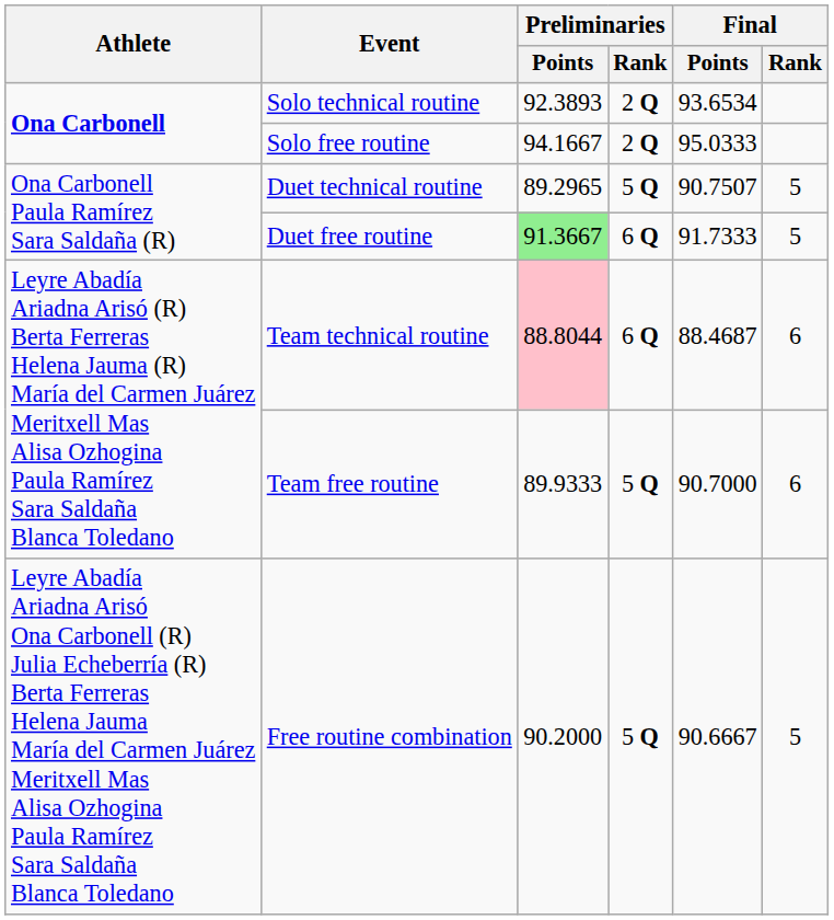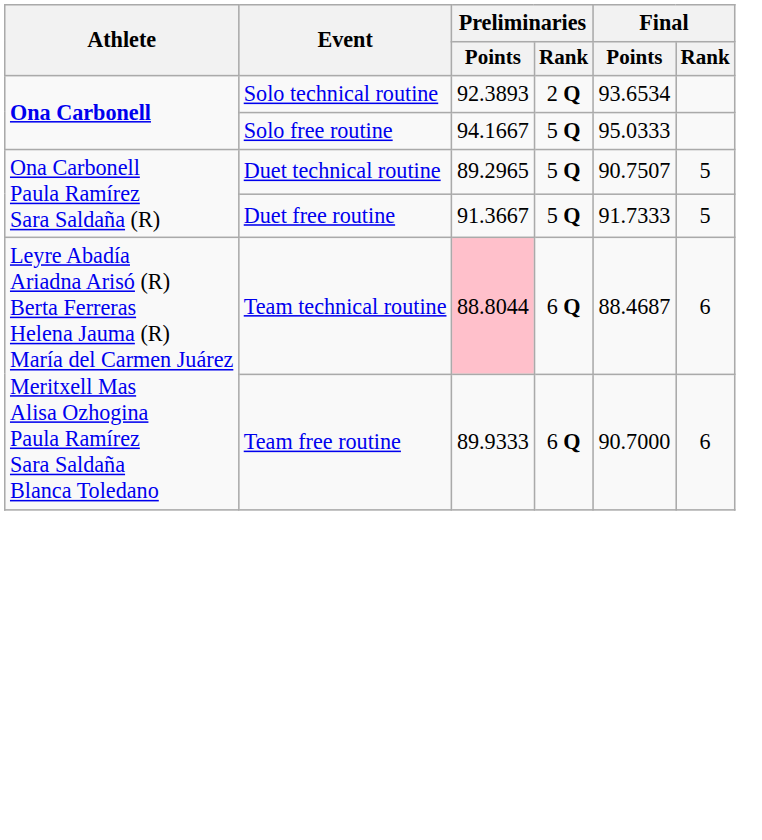 <table class=wikitable style="font-size:90%">
 <tr>
 <th rowspan="2">Athlete</th>
 <th rowspan="2">Event</th>
 <th colspan="2">Preliminaries</th>
 <th colspan="2">Final</th>
 </tr>
 <tr style="font-size:95%">
 <th>Points</th>
 <th>Rank</th>
 <th>Points</th>
 <th>Rank</th>
 </tr>
 <tr align=center>
 <td align=left rowspan=2><strong><a href='#'>Ona Carbonell</a></strong></td>
 <td align=left><a href='#'>Solo technical routine</a></td>
 <td>92.3893</td>
 <td>2 <strong>Q</strong></td>
 <td>93.6534</td>
 <td></td>
 </tr>
 <tr align=center>
 <td align=left><a href='#'>Solo free routine</a></td>
 <td>94.1667</td>
-<td>2 <strong>Q</strong></td>
+<td>5 <strong>Q</strong></td>
 <td>95.0333</td>
 <td></td>
 </tr>
 <tr align=center>
 <td align=left rowspan=2><a href='#'>Ona Carbonell</a><br><a href='#'>Paula Ramírez</a><br><a href='#'>Sara Saldaña</a> (R)</td>
 <td align=left><a href='#'>Duet technical routine</a></td>
 <td>89.2965</td>
 <td>5 <strong>Q</strong></td>
 <td>90.7507</td>
 <td>5</td>
 </tr>
 <tr align=center>
 <td align=left><a href='#'>Duet free routine</a></td>
-<td style="background: lightgreen;">91.3667</td>
-<td>6 <strong>Q</strong></td>
+<td>91.3667</td>
+<td>5 <strong>Q</strong></td>
 <td>91.7333</td>
 <td>5</td>
 </tr>
 <tr align=center>
 <td align=left rowspan=2><a href='#'>Leyre Abadía</a><br><a href='#'>Ariadna Arisó</a> (R)<br><a href='#'>Berta Ferreras</a><br><a href='#'>Helena Jauma</a> (R)<br><a href='#'>María del Carmen Juárez</a><br><a href='#'>Meritxell Mas</a><br><a href='#'>Alisa Ozhogina</a><br><a href='#'>Paula Ramírez</a><br><a href='#'>Sara Saldaña</a><br><a href='#'>Blanca Toledano</a></td>
 <td align=left><a href='#'>Team technical routine</a></td>
 <td style="background: pink;">88.8044</td>
 <td>6 <strong>Q</strong></td>
 <td>88.4687</td>
 <td>6</td>
 </tr>
 <tr align=center>
 <td align=left><a href='#'>Team free routine</a></td>
 <td>89.9333</td>
-<td>5 <strong>Q</strong></td>
+<td>6 <strong>Q</strong></td>
 <td>90.7000</td>
 <td>6</td>
 </tr>
-<tr align=center>
-<td align=left><a href='#'>Leyre Abadía</a><br><a href='#'>Ariadna Arisó</a><br><a href='#'>Ona Carbonell</a> (R)<br><a href='#'>Julia Echeberría</a> (R)<br><a href='#'>Berta Ferreras</a><br><a href='#'>Helena Jauma</a><br><a href='#'>María del Carmen Juárez</a><br><a href='#'>Meritxell Mas</a><br><a href='#'>Alisa Ozhogina</a><br><a href='#'>Paula Ramírez</a><br><a href='#'>Sara Saldaña</a><br><a href='#'>Blanca Toledano</a></td>
-<td align=left><a href='#'>Free routine combination</a></td>
-<td>90.2000</td>
-<td>5 <strong>Q</strong></td>
-<td>90.6667</td>
-<td>5</td>
-</tr>
 </table>
